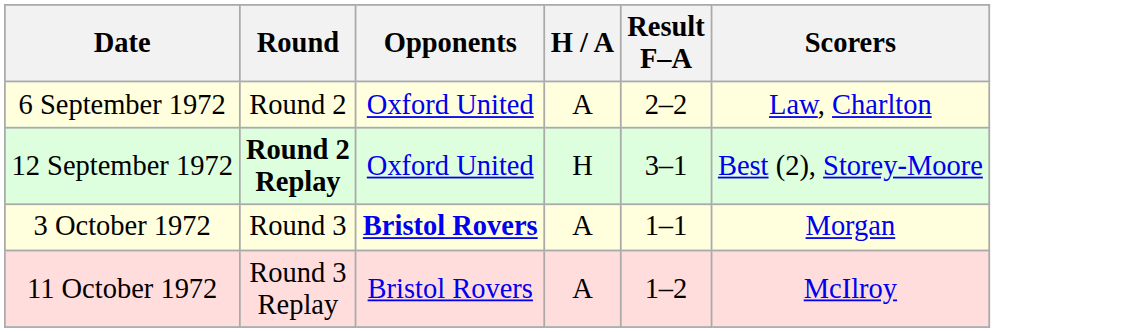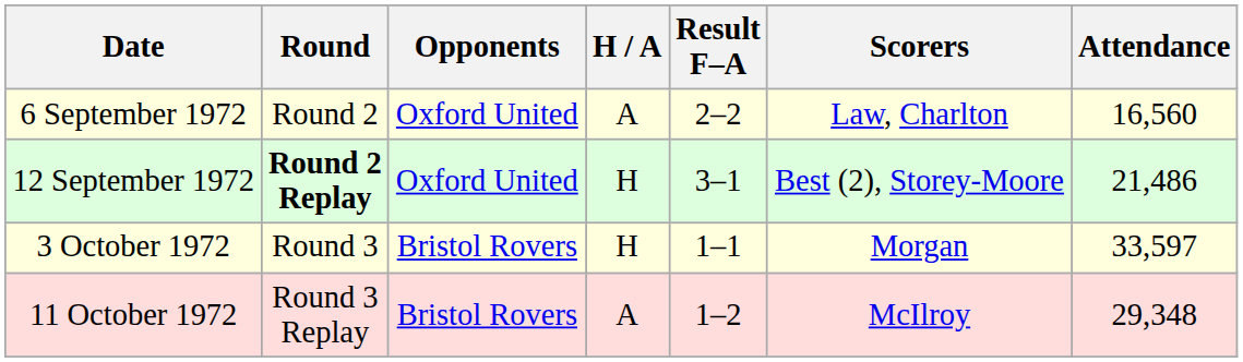 <table class="wikitable" style="text-align:center">
 <tr>
 <th>Date</th>
 <th>Round</th>
 <th>Opponents</th>
 <th>H / A</th>
 <th>Result<br>F–A</th>
 <th>Scorers</th>
+<th>Attendance</th>
 </tr>
 <tr bgcolor="#ffffdd">
 <td>6 September 1972</td>
 <td>Round 2</td>
 <td><a href='#'>Oxford United</a></td>
 <td>A</td>
 <td>2–2</td>
 <td><a href='#'>Law</a>, <a href='#'>Charlton</a></td>
+<td>16,560</td>
 </tr>
 <tr bgcolor="#ddffdd">
 <td>12 September 1972</td>
 <td><strong>Round 2<br>Replay</strong></td>
 <td><a href='#'>Oxford United</a></td>
 <td>H</td>
 <td>3–1</td>
 <td><a href='#'>Best</a> (2), <a href='#'>Storey-Moore</a></td>
+<td>21,486</td>
 </tr>
 <tr bgcolor="#ffffdd">
 <td>3 October 1972</td>
 <td>Round 3</td>
-<td><strong><a href='#'>Bristol Rovers</a></strong></td>
-<td>A</td>
+<td><a href='#'>Bristol Rovers</a></td>
+<td>H</td>
 <td>1–1</td>
 <td><a href='#'>Morgan</a></td>
+<td>33,597</td>
 </tr>
 <tr bgcolor="#ffdddd">
 <td>11 October 1972</td>
 <td>Round 3<br>Replay</td>
 <td><a href='#'>Bristol Rovers</a></td>
 <td>A</td>
 <td>1–2</td>
 <td><a href='#'>McIlroy</a></td>
+<td>29,348</td>
 </tr>
 </table>
